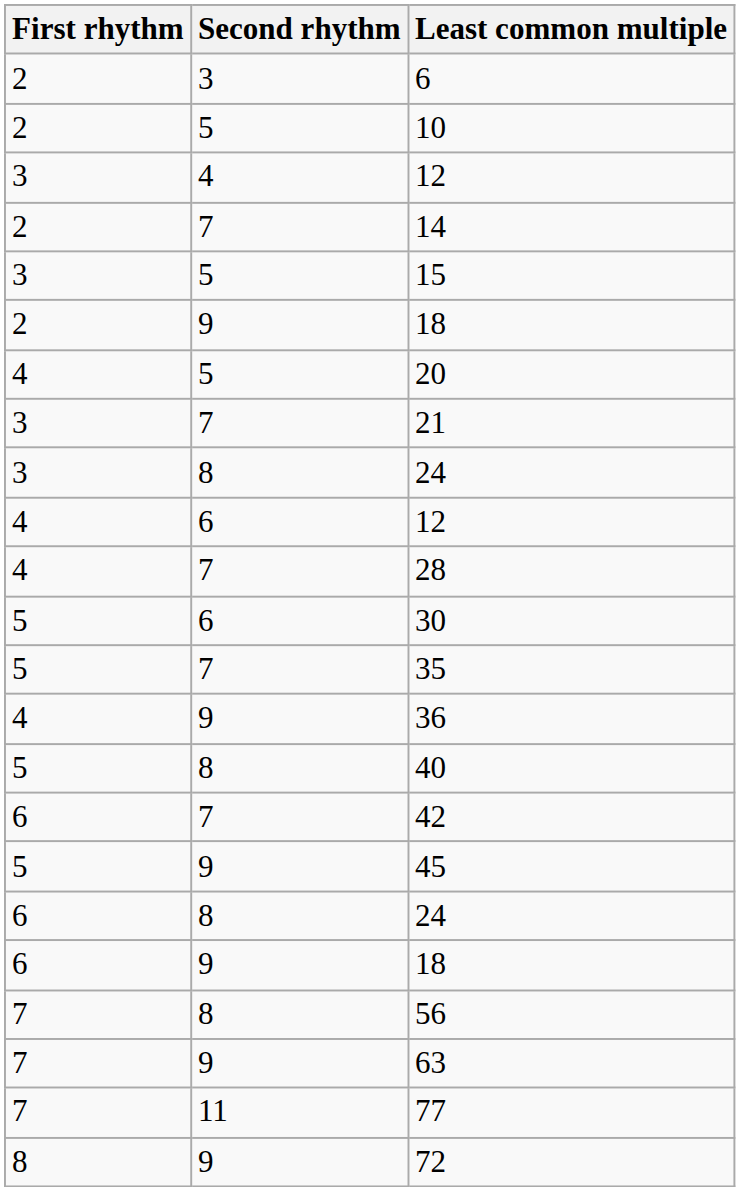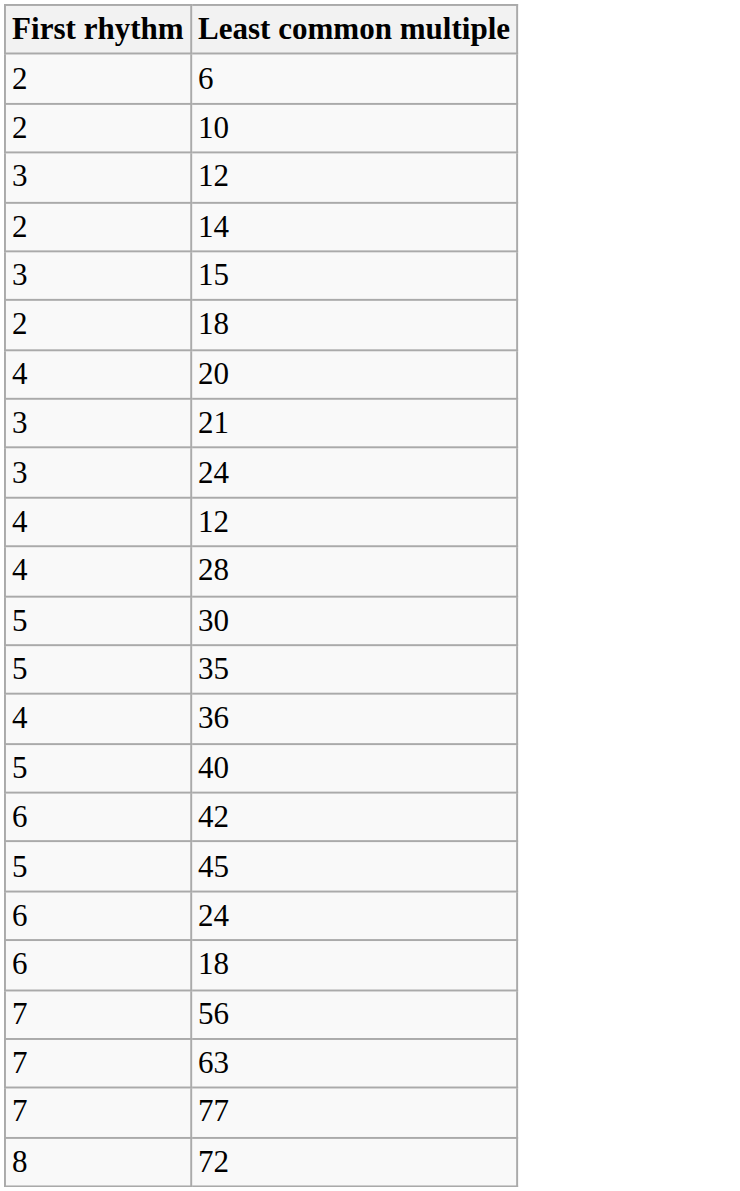 <table class="wikitable">
 <tr>
 <th>First rhythm</th>
-<th>Second rhythm</th>
 <th>Least common multiple</th>
 </tr>
 <tr>
 <td>2</td>
-<td>3</td>
 <td>6</td>
 </tr>
 <tr>
 <td>2</td>
-<td>5</td>
 <td>10</td>
 </tr>
 <tr>
 <td>3</td>
+<td>12</td>
+</tr>
+<tr>
+<td>2</td>
+<td>14</td>
+</tr>
+<tr>
+<td>3</td>
+<td>15</td>
+</tr>
+<tr>
+<td>2</td>
+<td>18</td>
+</tr>
+<tr>
+<td>4</td>
+<td>20</td>
+</tr>
+<tr>
+<td>3</td>
+<td>21</td>
+</tr>
+<tr>
+<td>3</td>
+<td>24</td>
+</tr>
+<tr>
 <td>4</td>
 <td>12</td>
 </tr>
 <tr>
-<td>2</td>
-<td>7</td>
-<td>14</td>
-</tr>
-<tr>
-<td>3</td>
-<td>5</td>
-<td>15</td>
-</tr>
-<tr>
-<td>2</td>
-<td>9</td>
-<td>18</td>
-</tr>
-<tr>
 <td>4</td>
-<td>5</td>
-<td>20</td>
-</tr>
-<tr>
-<td>3</td>
-<td>7</td>
-<td>21</td>
-</tr>
-<tr>
-<td>3</td>
-<td>8</td>
-<td>24</td>
-</tr>
-<tr>
-<td>4</td>
-<td>6</td>
-<td>12</td>
-</tr>
-<tr>
-<td>4</td>
-<td>7</td>
 <td>28</td>
 </tr>
 <tr>
 <td>5</td>
-<td>6</td>
 <td>30</td>
 </tr>
 <tr>
 <td>5</td>
-<td>7</td>
 <td>35</td>
 </tr>
 <tr>
 <td>4</td>
-<td>9</td>
 <td>36</td>
 </tr>
 <tr>
 <td>5</td>
-<td>8</td>
 <td>40</td>
 </tr>
 <tr>
 <td>6</td>
-<td>7</td>
 <td>42</td>
 </tr>
 <tr>
 <td>5</td>
-<td>9</td>
 <td>45</td>
 </tr>
 <tr>
 <td>6</td>
-<td>8</td>
 <td>24</td>
 </tr>
 <tr>
 <td>6</td>
-<td>9</td>
 <td>18</td>
 </tr>
 <tr>
 <td>7</td>
-<td>8</td>
 <td>56</td>
 </tr>
 <tr>
 <td>7</td>
-<td>9</td>
 <td>63</td>
 </tr>
 <tr>
 <td>7</td>
-<td>11</td>
 <td>77</td>
 </tr>
 <tr>
 <td>8</td>
-<td>9</td>
 <td>72</td>
 </tr>
 </table>
